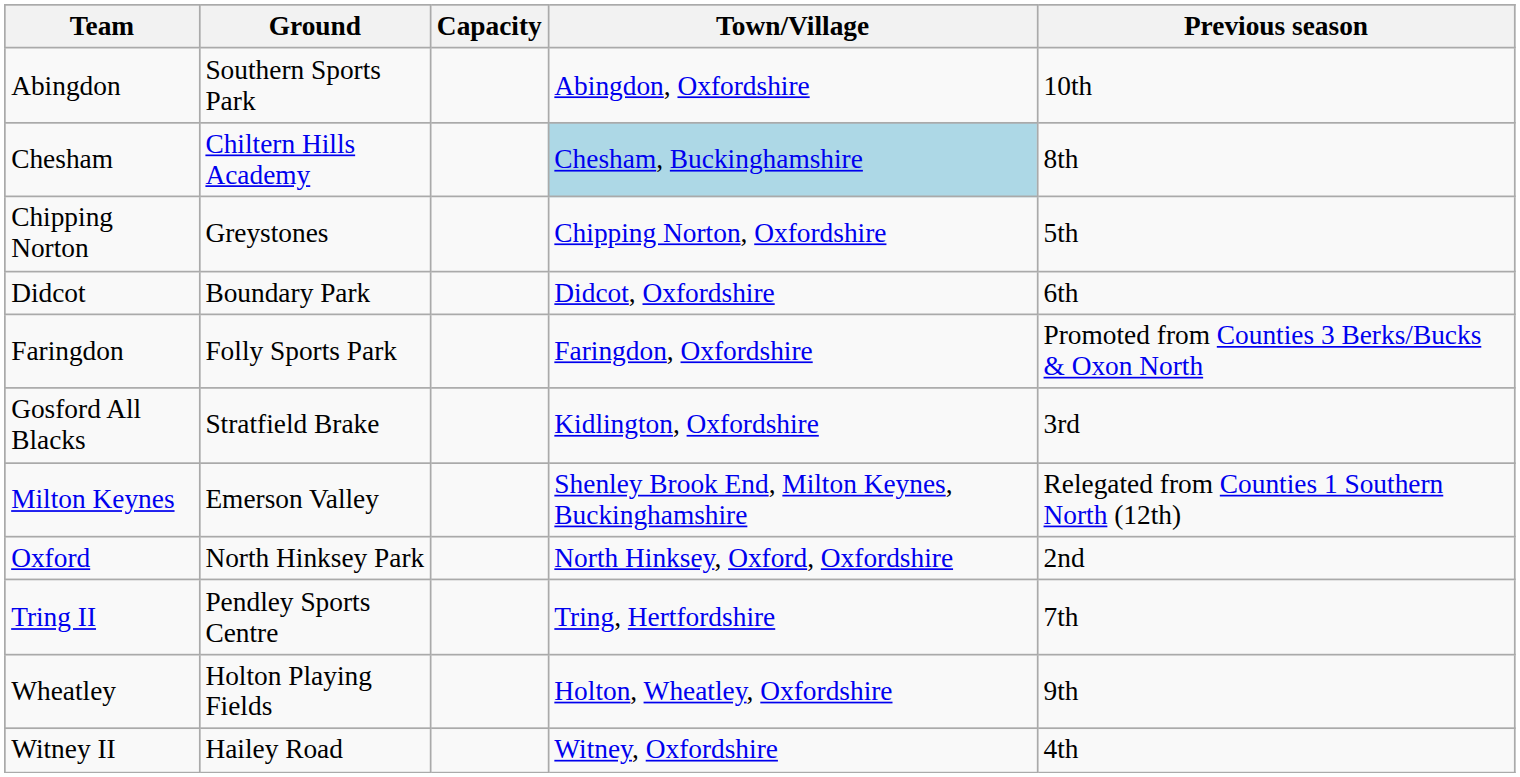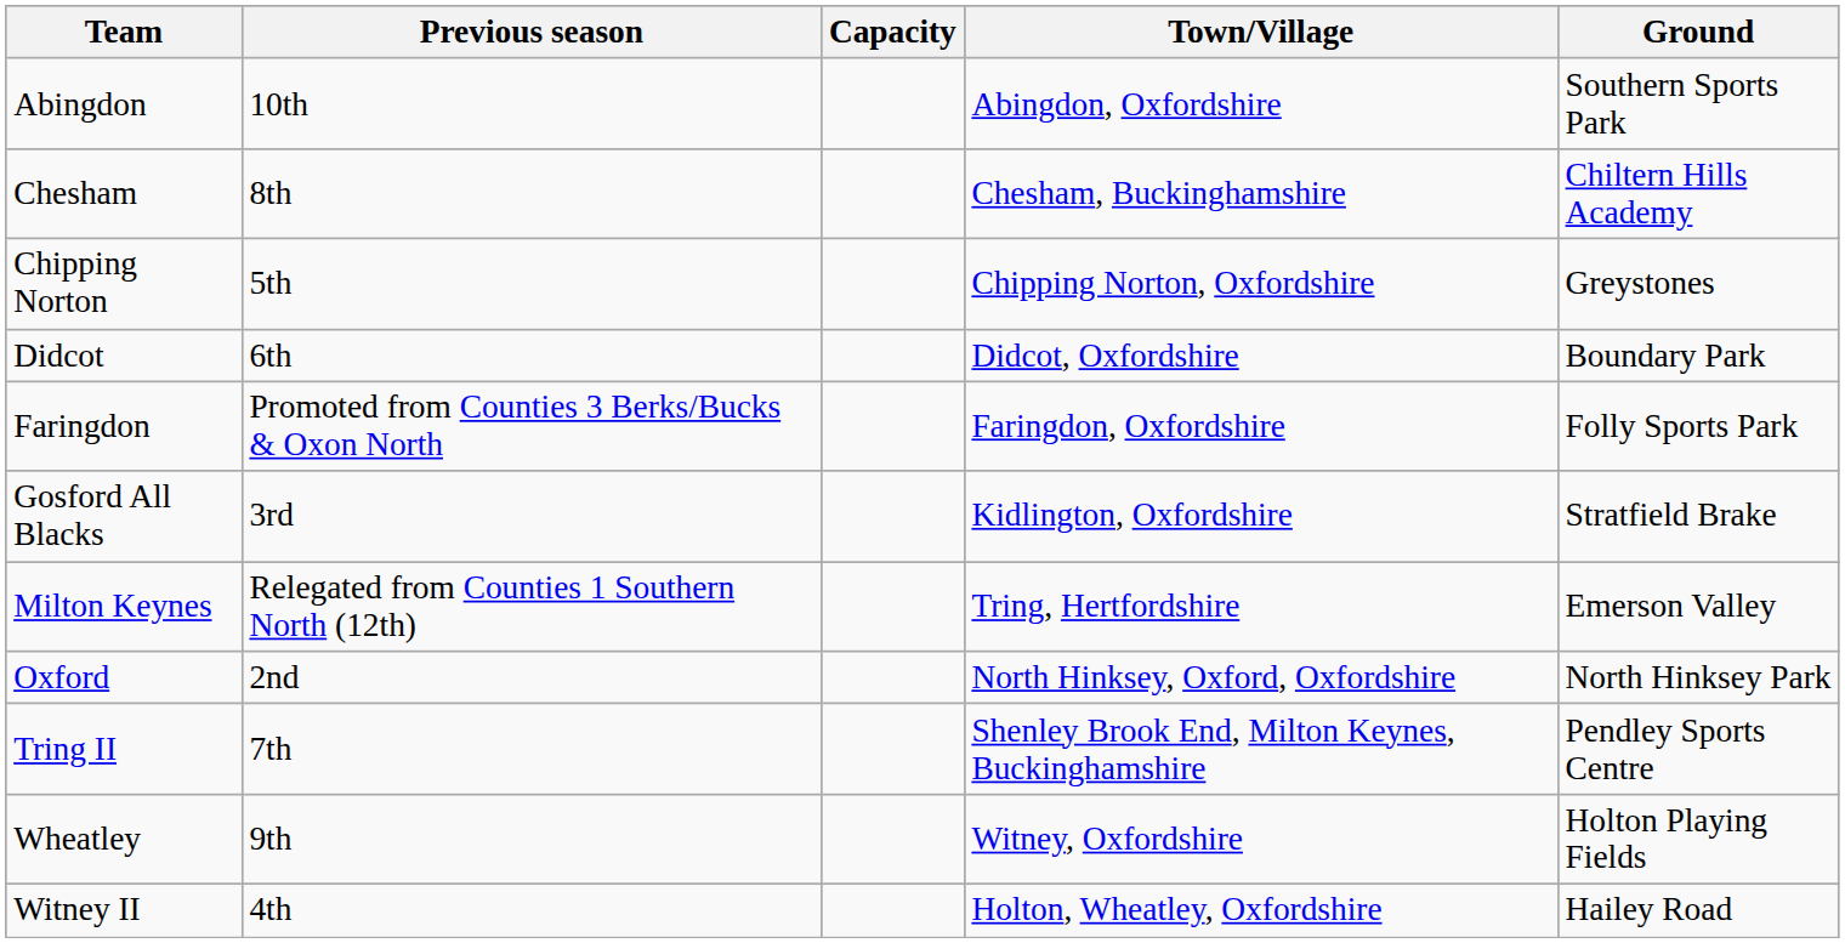 <table class="wikitable sortable" width=100%>
 <tr>
 <th>Team</th>
-<th>Ground</th>
+<th>Previous season</th>
 <th>Capacity</th>
 <th>Town/Village</th>
-<th>Previous season</th>
+<th>Ground</th>
 </tr>
 <tr>
 <td>Abingdon</td>
-<td>Southern Sports Park</td>
+<td>10th</td>
 <td></td>
 <td><a href='#'>Abingdon</a>, <a href='#'>Oxfordshire</a></td>
-<td>10th</td>
+<td>Southern Sports Park</td>
 </tr>
 <tr>
 <td>Chesham</td>
+<td>8th</td>
+<td></td>
+<td><a href='#'>Chesham</a>, <a href='#'>Buckinghamshire</a></td>
 <td><a href='#'>Chiltern Hills Academy</a></td>
-<td></td>
-<td style="background: lightblue;"><a href='#'>Chesham</a>, <a href='#'>Buckinghamshire</a></td>
-<td>8th</td>
 </tr>
 <tr>
 <td>Chipping Norton</td>
-<td>Greystones</td>
+<td>5th</td>
 <td></td>
 <td><a href='#'>Chipping Norton</a>, <a href='#'>Oxfordshire</a></td>
-<td>5th</td>
+<td>Greystones</td>
 </tr>
 <tr>
 <td>Didcot</td>
-<td>Boundary Park</td>
+<td>6th</td>
 <td></td>
 <td><a href='#'>Didcot</a>, <a href='#'>Oxfordshire</a></td>
-<td>6th</td>
+<td>Boundary Park</td>
 </tr>
 <tr>
 <td>Faringdon</td>
-<td>Folly Sports Park</td>
+<td>Promoted from <a href='#'>Counties 3 Berks/Bucks & Oxon North</a></td>
 <td></td>
 <td><a href='#'>Faringdon</a>, <a href='#'>Oxfordshire</a></td>
-<td>Promoted from <a href='#'>Counties 3 Berks/Bucks & Oxon North</a></td>
+<td>Folly Sports Park</td>
 </tr>
 <tr>
 <td>Gosford All Blacks</td>
-<td>Stratfield Brake</td>
+<td>3rd</td>
 <td></td>
 <td><a href='#'>Kidlington</a>, <a href='#'>Oxfordshire</a></td>
-<td>3rd</td>
+<td>Stratfield Brake</td>
 </tr>
 <tr>
 <td><a href='#'>Milton Keynes</a></td>
+<td>Relegated from <a href='#'>Counties 1 Southern North</a> (12th)</td>
+<td></td>
+<td><a href='#'>Tring</a>, <a href='#'>Hertfordshire</a></td>
 <td>Emerson Valley</td>
-<td></td>
-<td><a href='#'>Shenley Brook End</a>, <a href='#'>Milton Keynes</a>, <a href='#'>Buckinghamshire</a></td>
-<td>Relegated from <a href='#'>Counties 1 Southern North</a> (12th)</td>
 </tr>
 <tr>
 <td><a href='#'>Oxford</a></td>
-<td>North Hinksey Park</td>
+<td>2nd</td>
 <td></td>
 <td><a href='#'>North Hinksey</a>, <a href='#'>Oxford</a>, <a href='#'>Oxfordshire</a></td>
-<td>2nd</td>
+<td>North Hinksey Park</td>
 </tr>
 <tr>
 <td><a href='#'>Tring II</a></td>
+<td>7th</td>
+<td></td>
+<td><a href='#'>Shenley Brook End</a>, <a href='#'>Milton Keynes</a>, <a href='#'>Buckinghamshire</a></td>
 <td>Pendley Sports Centre</td>
-<td></td>
-<td><a href='#'>Tring</a>, <a href='#'>Hertfordshire</a></td>
-<td>7th</td>
 </tr>
 <tr>
 <td>Wheatley</td>
+<td>9th</td>
+<td></td>
+<td><a href='#'>Witney</a>, <a href='#'>Oxfordshire</a></td>
 <td>Holton Playing Fields</td>
-<td></td>
-<td><a href='#'>Holton</a>, <a href='#'>Wheatley</a>, <a href='#'>Oxfordshire</a></td>
-<td>9th</td>
 </tr>
 <tr>
 <td>Witney II</td>
+<td>4th</td>
+<td></td>
+<td><a href='#'>Holton</a>, <a href='#'>Wheatley</a>, <a href='#'>Oxfordshire</a></td>
 <td>Hailey Road</td>
-<td></td>
-<td><a href='#'>Witney</a>, <a href='#'>Oxfordshire</a></td>
-<td>4th</td>
 </tr>
 </table>
